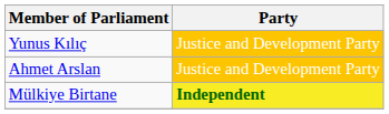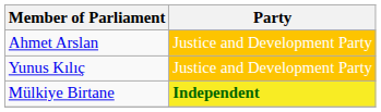 <table class="wikitable">
 <tr>
 <th>Member of Parliament</th>
 <th>Party</th>
 </tr>
 <tr>
-<td><a href='#'>Yunus Kılıç</a></td>
+<td><a href='#'>Ahmet Arslan</a></td>
 <td style="background:#FDC400; color:white">Justice and Development Party</td>
 </tr>
 <tr>
-<td><a href='#'>Ahmet Arslan</a></td>
+<td><a href='#'>Yunus Kılıç</a></td>
 <td style="background:#FDC400; color:white">Justice and Development Party</td>
 </tr>
 <tr>
 <td><a href='#'>Mülkiye Birtane</a></td>
 <td style="background:#F8EC24; color:#006600"><strong>Independent</strong></td>
 </tr>
 <tr>
 </tr>
 </table>
